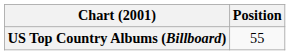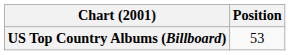 <table class="wikitable plainrowheaders" style="text-align:center">
 <tr>
 <th scope="col">Chart (2001)</th>
 <th scope="col">Position</th>
 </tr>
 <tr>
 <th scope="row">US Top Country Albums (<em>Billboard</em>)</th>
-<td>55</td>
+<td>53</td>
 </tr>
 </table>
